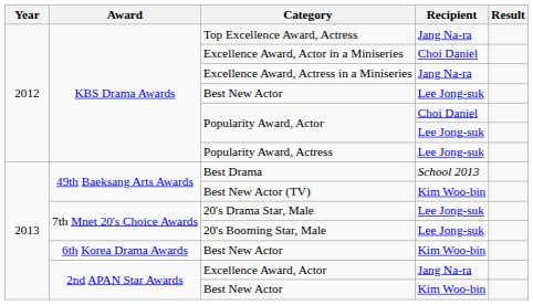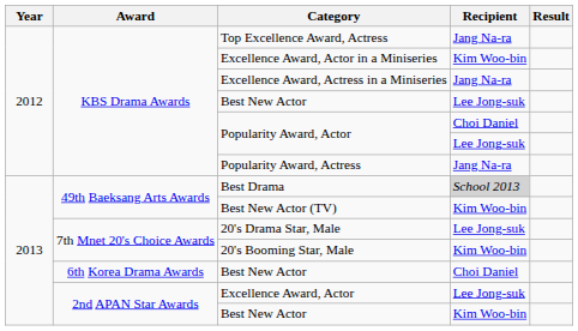 <table class="wikitable">
 <tr>
 <th style="width:50px;">Year</th>
 <th>Award</th>
 <th>Category</th>
 <th>Recipient</th>
 <th>Result</th>
 </tr>
 <tr>
 <td rowspan="7" style="text-align:center;">2012</td>
 <td rowspan="7" style="text-align:center;"><a href='#'>KBS Drama Awards</a></td>
 <td>Top Excellence Award, Actress</td>
 <td><a href='#'>Jang Na-ra</a></td>
 <td></td>
 </tr>
 <tr>
 <td>Excellence Award, Actor in a Miniseries</td>
-<td><a href='#'>Choi Daniel</a></td>
+<td><a href='#'>Kim Woo-bin</a></td>
 <td></td>
 </tr>
 <tr>
 <td>Excellence Award, Actress in a Miniseries</td>
 <td><a href='#'>Jang Na-ra</a></td>
 <td></td>
 </tr>
 <tr>
 <td>Best New Actor</td>
 <td><a href='#'>Lee Jong-suk</a></td>
 <td></td>
 </tr>
 <tr>
 <td rowspan="2">Popularity Award, Actor</td>
 <td><a href='#'>Choi Daniel</a></td>
 <td></td>
 </tr>
 <tr>
 <td><a href='#'>Lee Jong-suk</a></td>
 <td></td>
 </tr>
 <tr>
 <td>Popularity Award, Actress</td>
-<td><a href='#'>Lee Jong-suk</a></td>
+<td><a href='#'>Jang Na-ra</a></td>
 <td></td>
 </tr>
 <tr>
 <td rowspan="7" style="text-align:center;">2013</td>
 <td rowspan="2" style="text-align:center;"><a href='#'>49th</a> <a href='#'>Baeksang Arts Awards</a></td>
 <td>Best Drama</td>
-<td><em>School 2013</em></td>
+<td style="background: lightgrey;"><em>School 2013</em></td>
 <td></td>
 </tr>
 <tr>
 <td>Best New Actor (TV)</td>
 <td><a href='#'>Kim Woo-bin</a></td>
 <td></td>
 </tr>
 <tr>
 <td rowspan="2" style="text-align:center;">7th <a href='#'>Mnet 20's Choice Awards</a></td>
 <td>20's Drama Star, Male</td>
 <td><a href='#'>Lee Jong-suk</a></td>
 <td></td>
 </tr>
 <tr>
 <td>20's Booming Star, Male</td>
-<td><a href='#'>Lee Jong-suk</a></td>
+<td><a href='#'>Kim Woo-bin</a></td>
 <td></td>
 </tr>
 <tr>
 <td style="text-align:center;"><a href='#'>6th</a> <a href='#'>Korea Drama Awards</a></td>
 <td>Best New Actor</td>
-<td><a href='#'>Kim Woo-bin</a></td>
+<td><a href='#'>Choi Daniel</a></td>
 <td></td>
 </tr>
 <tr>
 <td rowspan="2" style="text-align:center;"><a href='#'>2nd</a> <a href='#'>APAN Star Awards</a></td>
 <td>Excellence Award, Actor</td>
-<td><a href='#'>Jang Na-ra</a></td>
+<td><a href='#'>Lee Jong-suk</a></td>
 <td></td>
 </tr>
 <tr>
 <td>Best New Actor</td>
 <td><a href='#'>Kim Woo-bin</a></td>
 <td></td>
 </tr>
 </table>
